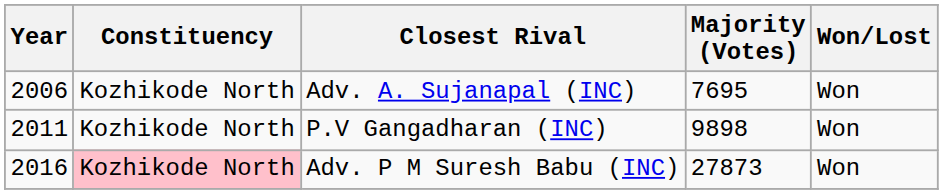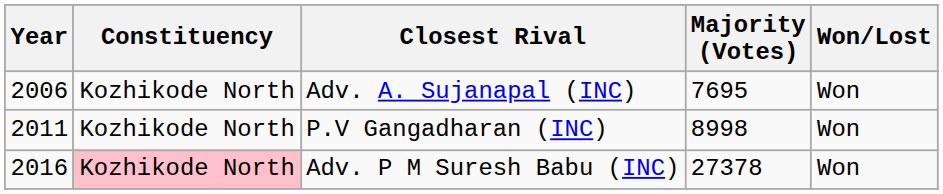 <table class="wikitable">
 <tr>
 <th>Year</th>
 <th>Constituency</th>
 <th>Closest Rival</th>
 <th>Majority<br>(Votes)</th>
 <th>Won/Lost</th>
 </tr>
 <tr>
 <td>2006</td>
 <td>Kozhikode North</td>
 <td>Adv. <a href='#'>A. Sujanapal</a> (<a href='#'>INC</a>)</td>
 <td>7695</td>
 <td>Won</td>
 </tr>
 <tr>
 <td>2011</td>
 <td>Kozhikode North</td>
 <td>P.V Gangadharan (<a href='#'>INC</a>)</td>
-<td>9898</td>
+<td>8998</td>
 <td>Won</td>
 </tr>
 <tr>
 <td>2016</td>
 <td style="background: pink;">Kozhikode North</td>
 <td>Adv. P M Suresh Babu (<a href='#'>INC</a>)</td>
-<td>27873</td>
+<td>27378</td>
 <td>Won</td>
 </tr>
 </table>
